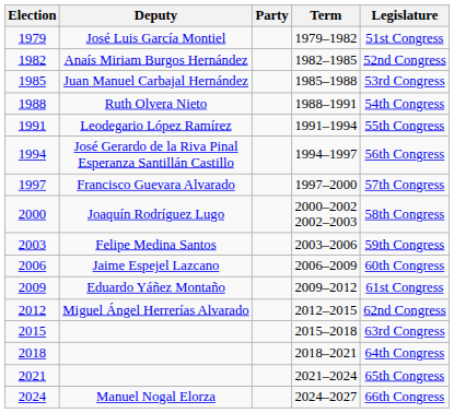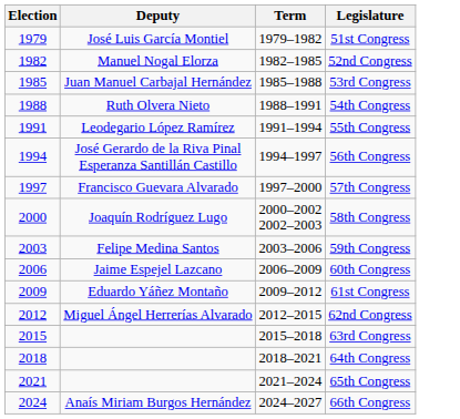 <table class="wikitable sortable" style="text-align: center">
 <tr>
 <th>Election</th>
 <th class="unsortable">Deputy</th>
-<th class="unsortable">Party</th>
 <th class="unsortable">Term</th>
 <th class="unsortable">Legislature</th>
 </tr>
 <tr>
 <td><a href='#'>1979</a></td>
 <td><a href='#'>José Luis García Montiel</a></td>
-<td></td>
 <td>1979–1982</td>
 <td><a href='#'>51st Congress</a></td>
 </tr>
 <tr>
 <td><a href='#'>1982</a></td>
-<td><a href='#'>Anaís Miriam Burgos Hernández</a></td>
-<td></td>
+<td><a href='#'>Manuel Nogal Elorza</a></td>
 <td>1982–1985</td>
 <td><a href='#'>52nd Congress</a></td>
 </tr>
 <tr>
 <td><a href='#'>1985</a></td>
 <td><a href='#'>Juan Manuel Carbajal Hernández</a></td>
-<td></td>
 <td>1985–1988</td>
 <td><a href='#'>53rd Congress</a></td>
 </tr>
 <tr>
 <td><a href='#'>1988</a></td>
 <td><a href='#'>Ruth Olvera Nieto</a></td>
-<td></td>
 <td>1988–1991</td>
 <td><a href='#'>54th Congress</a></td>
 </tr>
 <tr>
 <td><a href='#'>1991</a></td>
 <td><a href='#'>Leodegario López Ramírez</a></td>
-<td></td>
 <td>1991–1994</td>
 <td><a href='#'>55th Congress</a></td>
 </tr>
 <tr>
 <td><a href='#'>1994</a></td>
 <td><a href='#'>José Gerardo de la Riva Pinal</a><br><a href='#'>Esperanza Santillán Castillo</a></td>
-<td></td>
 <td>1994–1997</td>
 <td><a href='#'>56th Congress</a></td>
 </tr>
 <tr>
 <td><a href='#'>1997</a></td>
 <td><a href='#'>Francisco Guevara Alvarado</a></td>
-<td></td>
 <td>1997–2000</td>
 <td><a href='#'>57th Congress</a></td>
 </tr>
 <tr>
 <td><a href='#'>2000</a></td>
 <td><a href='#'>Joaquín Rodríguez Lugo</a></td>
-<td></td>
 <td>2000–2002<br>2002–2003</td>
 <td><a href='#'>58th Congress</a></td>
 </tr>
 <tr>
 <td><a href='#'>2003</a></td>
 <td><a href='#'>Felipe Medina Santos</a></td>
-<td></td>
 <td>2003–2006</td>
 <td><a href='#'>59th Congress</a></td>
 </tr>
 <tr>
 <td><a href='#'>2006</a></td>
 <td><a href='#'>Jaime Espejel Lazcano</a></td>
-<td></td>
 <td>2006–2009</td>
 <td><a href='#'>60th Congress</a></td>
 </tr>
 <tr>
 <td><a href='#'>2009</a></td>
 <td><a href='#'>Eduardo Yáñez Montaño</a></td>
-<td></td>
 <td>2009–2012</td>
 <td><a href='#'>61st Congress</a></td>
 </tr>
 <tr>
 <td><a href='#'>2012</a></td>
 <td><a href='#'>Miguel Ángel Herrerías Alvarado</a></td>
-<td></td>
 <td>2012–2015</td>
 <td><a href='#'>62nd Congress</a></td>
 </tr>
 <tr>
 <td><a href='#'>2015</a></td>
-<td></td>
 <td></td>
 <td>2015–2018</td>
 <td><a href='#'>63rd Congress</a></td>
 </tr>
 <tr>
 <td><a href='#'>2018</a></td>
 <td></td>
-<td></td>
 <td>2018–2021</td>
 <td><a href='#'>64th Congress</a></td>
 </tr>
 <tr>
 <td><a href='#'>2021</a></td>
 <td></td>
-<td></td>
 <td>2021–2024</td>
 <td><a href='#'>65th Congress</a></td>
 </tr>
 <tr>
 <td><a href='#'>2024</a></td>
-<td><a href='#'>Manuel Nogal Elorza</a></td>
-<td></td>
+<td><a href='#'>Anaís Miriam Burgos Hernández</a></td>
 <td>2024–2027</td>
 <td><a href='#'>66th Congress</a></td>
 </tr>
 </table>
